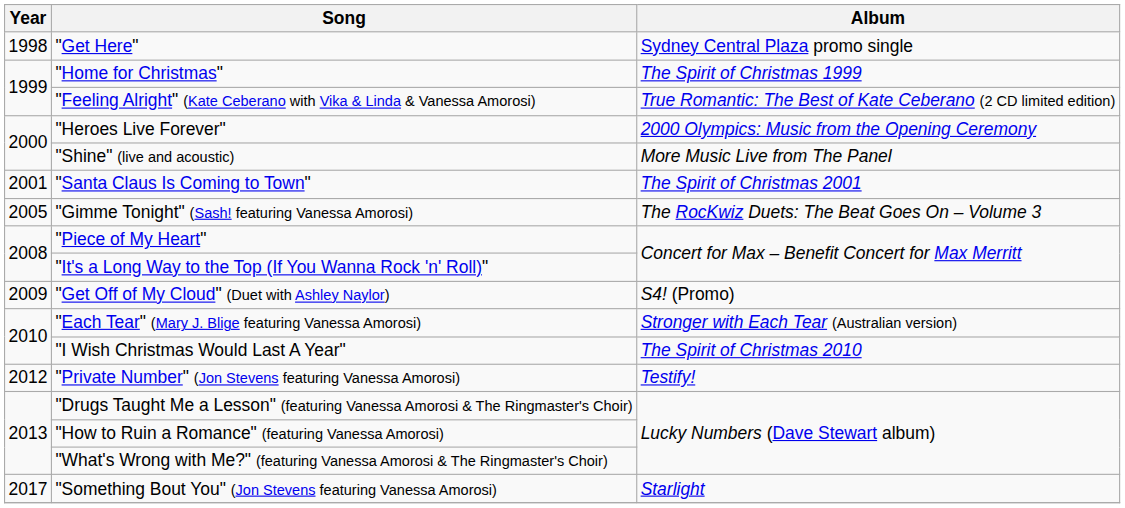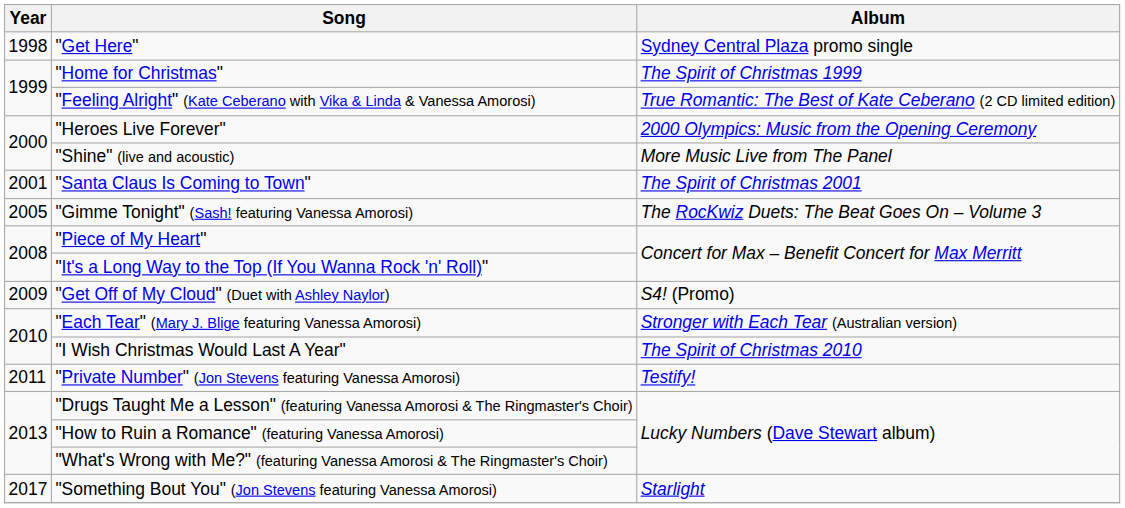 <table class="wikitable" style="text-align:left;">
 <tr>
 <th>Year</th>
 <th>Song</th>
 <th>Album</th>
 </tr>
 <tr>
 <td>1998</td>
 <td>"<a href='#'>Get Here</a>"</td>
 <td><a href='#'>Sydney Central Plaza</a> promo single</td>
 </tr>
 <tr>
 <td rowspan=2>1999</td>
 <td>"<a href='#'>Home for Christmas</a>"</td>
 <td><em><a href='#'>The Spirit of Christmas 1999</a></em></td>
 </tr>
 <tr>
 <td>"<a href='#'>Feeling Alright</a>" <small>(<a href='#'>Kate Ceberano</a> with <a href='#'>Vika & Linda</a> & Vanessa Amorosi)</small></td>
 <td><em><a href='#'>True Romantic: The Best of Kate Ceberano</a></em> <small>(2 CD limited edition)</small></td>
 </tr>
 <tr>
 <td rowspan=2>2000</td>
 <td>"Heroes Live Forever"</td>
 <td><em><a href='#'>2000 Olympics: Music from the Opening Ceremony</a></em></td>
 </tr>
 <tr>
 <td>"Shine" <small>(live and acoustic)</small></td>
 <td><em>More Music Live from The Panel</em></td>
 </tr>
 <tr>
 <td>2001</td>
 <td>"<a href='#'>Santa Claus Is Coming to Town</a>"</td>
 <td><em><a href='#'>The Spirit of Christmas 2001</a></em></td>
 </tr>
 <tr>
 <td>2005</td>
 <td>"Gimme Tonight" <small>(<a href='#'>Sash!</a> featuring Vanessa Amorosi)</small></td>
 <td><em>The <a href='#'>RocKwiz</a> Duets: The Beat Goes On – Volume 3</em></td>
 </tr>
 <tr>
 <td rowspan=2>2008</td>
 <td>"<a href='#'>Piece of My Heart</a>"</td>
 <td rowspan=2><em>Concert for Max – Benefit Concert for <a href='#'>Max Merritt</a></em></td>
 </tr>
 <tr>
 <td>"<a href='#'>It's a Long Way to the Top (If You Wanna Rock 'n' Roll)</a>"</td>
 </tr>
 <tr>
 <td>2009</td>
 <td>"<a href='#'>Get Off of My Cloud</a>" <small>(Duet with <a href='#'>Ashley Naylor</a>)</small></td>
 <td><em>S4!</em> (Promo)</td>
 </tr>
 <tr>
 <td rowspan=2>2010</td>
 <td>"<a href='#'>Each Tear</a>" <small>(<a href='#'>Mary J. Blige</a> featuring Vanessa Amorosi)</small></td>
 <td><em><a href='#'>Stronger with Each Tear</a></em> <small>(Australian version)</small></td>
 </tr>
 <tr>
 <td>"I Wish Christmas Would Last A Year"</td>
 <td><em><a href='#'>The Spirit of Christmas 2010</a></em></td>
 </tr>
 <tr>
-<td>2012</td>
+<td>2011</td>
 <td>"<a href='#'>Private Number</a>" <small>(<a href='#'>Jon Stevens</a> featuring Vanessa Amorosi)</small></td>
 <td><em><a href='#'>Testify!</a></em></td>
 </tr>
 <tr>
 <td rowspan=3>2013</td>
 <td>"Drugs Taught Me a Lesson" <small>(featuring Vanessa Amorosi & The Ringmaster's Choir)</small></td>
 <td rowspan=3><em>Lucky Numbers</em> (<a href='#'>Dave Stewart</a> album)</td>
 </tr>
 <tr>
 <td>"How to Ruin a Romance" <small>(featuring Vanessa Amorosi)</small></td>
 </tr>
 <tr>
 <td>"What's Wrong with Me?" <small>(featuring Vanessa Amorosi & The Ringmaster's Choir)</small></td>
 </tr>
 <tr>
 <td>2017</td>
 <td>"Something Bout You" <small>(<a href='#'>Jon Stevens</a> featuring Vanessa Amorosi)</small></td>
 <td><em><a href='#'>Starlight</a></em></td>
 </tr>
 <tr>
 </tr>
 </table>
